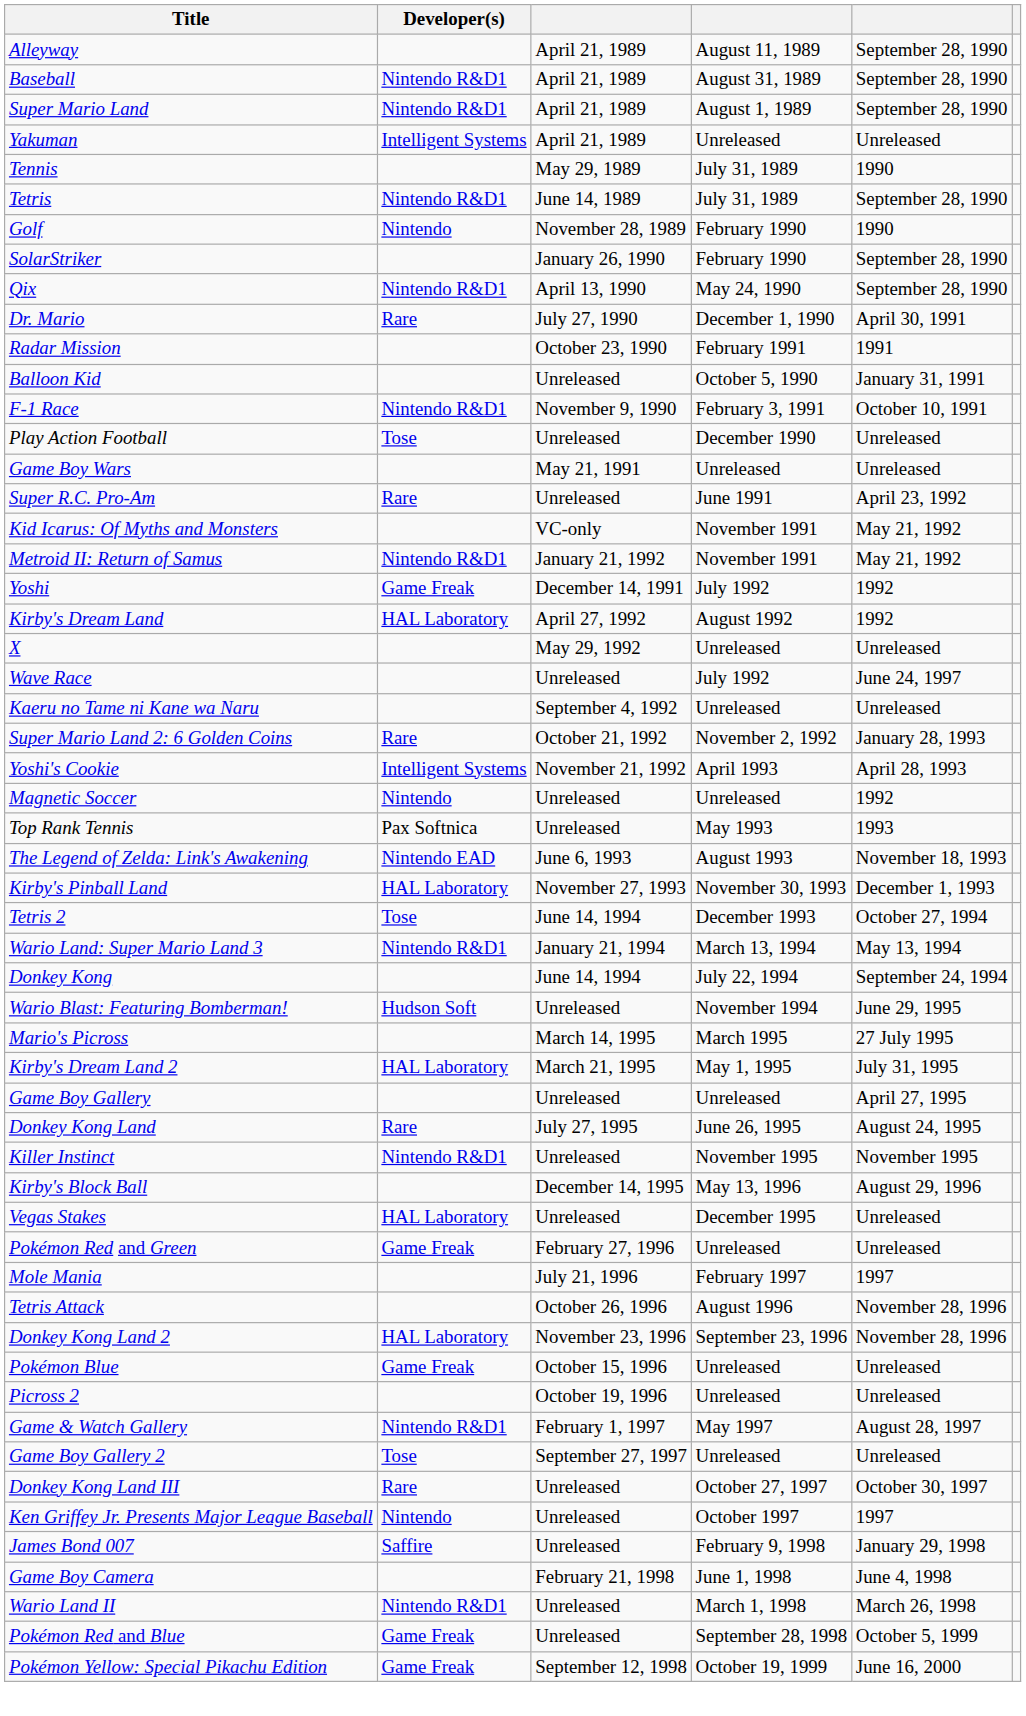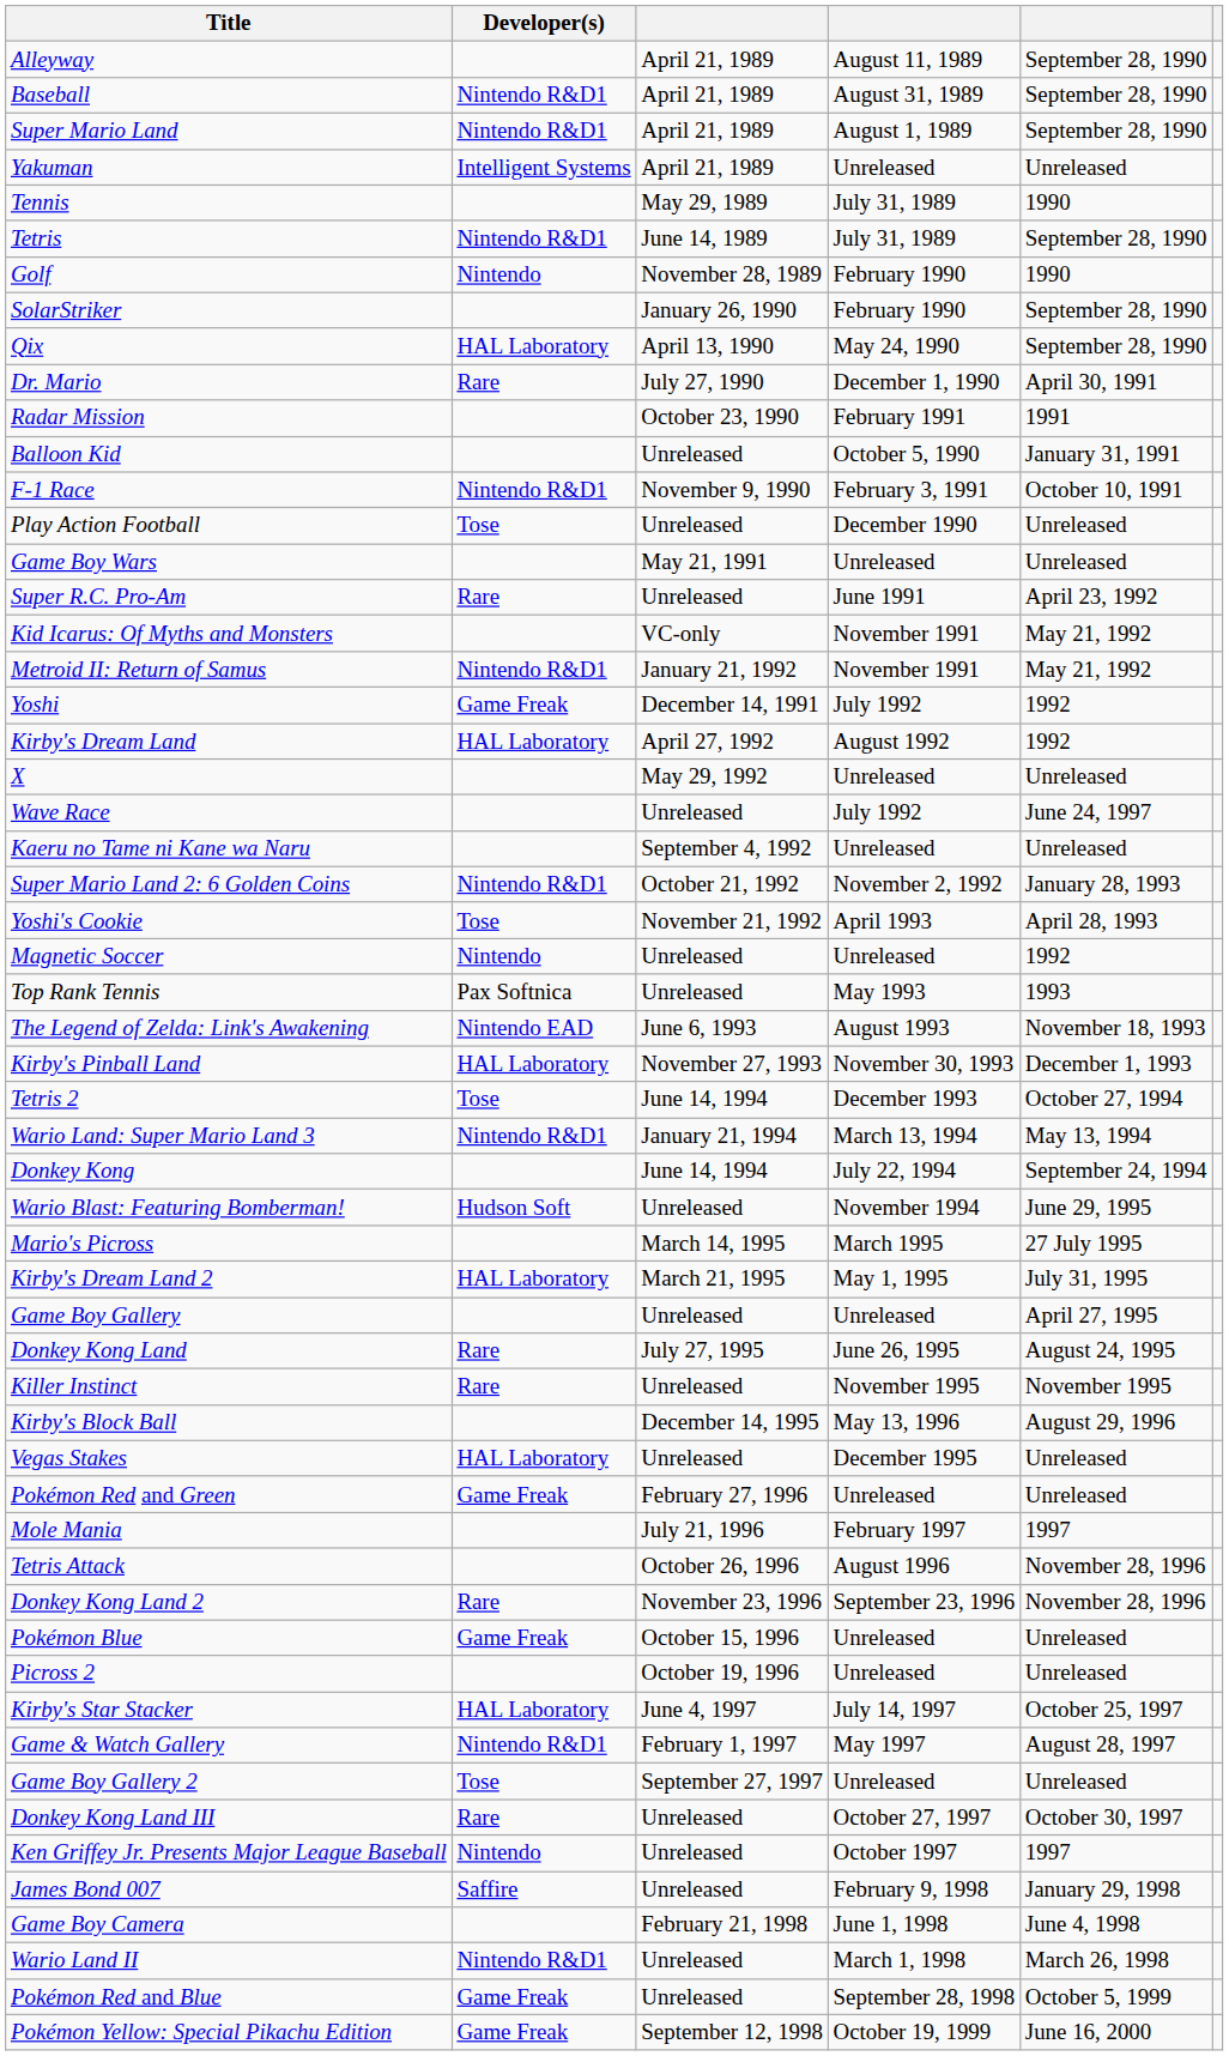 <table class="wikitable plainrowheaders sortable">
 <tr>
 <th scope="col">Title</th>
 <th scope="col">Developer(s)</th>
 <th scope="col" data-sort-type="date"></th>
 <th scope="col" data-sort-type="date"></th>
 <th scope="col" data-sort-type="date"></th>
 <th scope="col" class="unsortable"></th>
 </tr>
 <tr>
 <td><em><a href='#'>Alleyway</a></em></td>
 <td></td>
 <td>April 21, 1989</td>
 <td>August 11, 1989</td>
 <td>September 28, 1990</td>
 <td></td>
 </tr>
 <tr>
 <td><em><a href='#'>Baseball</a></em></td>
 <td><a href='#'>Nintendo R&D1</a></td>
 <td>April 21, 1989</td>
 <td>August 31, 1989</td>
 <td>September 28, 1990</td>
 <td></td>
 </tr>
 <tr>
 <td><em><a href='#'>Super Mario Land</a></em></td>
 <td><a href='#'>Nintendo R&D1</a></td>
 <td>April 21, 1989</td>
 <td>August 1, 1989</td>
 <td>September 28, 1990</td>
 <td></td>
 </tr>
 <tr>
 <td><em><a href='#'>Yakuman</a></em></td>
 <td><a href='#'>Intelligent Systems</a></td>
 <td>April 21, 1989</td>
 <td>Unreleased</td>
 <td>Unreleased</td>
 <td></td>
 </tr>
 <tr>
 <td><em><a href='#'>Tennis</a></em></td>
 <td></td>
 <td>May 29, 1989</td>
 <td>July 31, 1989</td>
 <td>1990</td>
 <td></td>
 </tr>
 <tr>
 <td><em><a href='#'>Tetris</a></em></td>
 <td><a href='#'>Nintendo R&D1</a></td>
 <td>June 14, 1989</td>
 <td>July 31, 1989</td>
 <td>September 28, 1990</td>
 <td></td>
 </tr>
 <tr>
 <td><em><a href='#'>Golf</a></em></td>
 <td><a href='#'>Nintendo</a></td>
 <td>November 28, 1989</td>
 <td>February 1990</td>
 <td>1990</td>
 <td></td>
 </tr>
 <tr>
 <td><em><a href='#'>SolarStriker</a></em></td>
 <td></td>
 <td>January 26, 1990</td>
 <td>February 1990</td>
 <td>September 28, 1990</td>
 <td></td>
 </tr>
 <tr>
 <td><em><a href='#'>Qix</a></em></td>
-<td><a href='#'>Nintendo R&D1</a></td>
+<td><a href='#'>HAL Laboratory</a></td>
 <td>April 13, 1990</td>
 <td>May 24, 1990</td>
 <td>September 28, 1990</td>
 <td></td>
 </tr>
 <tr>
 <td><em><a href='#'>Dr. Mario</a></em></td>
 <td><a href='#'>Rare</a></td>
 <td>July 27, 1990</td>
 <td>December 1, 1990</td>
 <td>April 30, 1991</td>
 <td></td>
 </tr>
 <tr>
 <td><em><a href='#'>Radar Mission</a></em></td>
 <td></td>
 <td>October 23, 1990</td>
 <td>February 1991</td>
 <td>1991</td>
 <td></td>
 </tr>
 <tr>
 <td><em><a href='#'>Balloon Kid</a></em></td>
 <td></td>
 <td>Unreleased</td>
 <td>October 5, 1990</td>
 <td>January 31, 1991</td>
 <td></td>
 </tr>
 <tr>
 <td><em><a href='#'>F-1 Race</a></em></td>
 <td><a href='#'>Nintendo R&D1</a></td>
 <td>November 9, 1990</td>
 <td>February 3, 1991</td>
 <td>October 10, 1991</td>
 <td></td>
 </tr>
 <tr>
 <td><em>Play Action Football</em></td>
 <td><a href='#'>Tose</a></td>
 <td>Unreleased</td>
 <td>December 1990</td>
 <td>Unreleased</td>
 <td></td>
 </tr>
 <tr>
 <td><em><a href='#'>Game Boy Wars</a></em></td>
 <td></td>
 <td>May 21, 1991</td>
 <td>Unreleased</td>
 <td>Unreleased</td>
 <td></td>
 </tr>
 <tr>
 <td><em><a href='#'>Super R.C. Pro-Am</a></em></td>
 <td><a href='#'>Rare</a></td>
 <td>Unreleased</td>
 <td>June 1991</td>
 <td>April 23, 1992</td>
 <td></td>
 </tr>
 <tr>
 <td><em><a href='#'>Kid Icarus: Of Myths and Monsters</a></em></td>
 <td></td>
 <td>VC-only</td>
 <td>November 1991</td>
 <td>May 21, 1992</td>
 <td></td>
 </tr>
 <tr>
 <td><em><a href='#'>Metroid II: Return of Samus</a></em></td>
 <td><a href='#'>Nintendo R&D1</a></td>
 <td>January 21, 1992</td>
 <td>November 1991</td>
 <td>May 21, 1992</td>
 <td></td>
 </tr>
 <tr>
 <td><em><a href='#'>Yoshi</a></em></td>
 <td><a href='#'>Game Freak</a></td>
 <td>December 14, 1991</td>
 <td>July 1992</td>
 <td>1992</td>
 <td></td>
 </tr>
 <tr>
 <td><em><a href='#'>Kirby's Dream Land</a></em></td>
 <td><a href='#'>HAL Laboratory</a></td>
 <td>April 27, 1992</td>
 <td>August 1992</td>
 <td>1992</td>
 <td></td>
 </tr>
 <tr>
 <td><em><a href='#'>X</a></em></td>
 <td></td>
 <td>May 29, 1992</td>
 <td>Unreleased</td>
 <td>Unreleased</td>
 <td></td>
 </tr>
 <tr>
 <td><em><a href='#'>Wave Race</a></em></td>
 <td></td>
 <td>Unreleased</td>
 <td>July 1992</td>
 <td>June 24, 1997</td>
 <td></td>
 </tr>
 <tr>
 <td><em><a href='#'>Kaeru no Tame ni Kane wa Naru</a></em></td>
 <td></td>
 <td>September 4, 1992</td>
 <td>Unreleased</td>
 <td>Unreleased</td>
 <td></td>
 </tr>
 <tr>
 <td><em><a href='#'>Super Mario Land 2: 6 Golden Coins</a></em></td>
-<td><a href='#'>Rare</a></td>
+<td><a href='#'>Nintendo R&D1</a></td>
 <td>October 21, 1992</td>
 <td>November 2, 1992</td>
 <td>January 28, 1993</td>
 <td></td>
 </tr>
 <tr>
 <td><em><a href='#'>Yoshi's Cookie</a></em></td>
-<td><a href='#'>Intelligent Systems</a></td>
+<td><a href='#'>Tose</a></td>
 <td>November 21, 1992</td>
 <td>April 1993</td>
 <td>April 28, 1993</td>
 <td></td>
 </tr>
 <tr>
 <td><em><a href='#'>Magnetic Soccer</a></em></td>
 <td><a href='#'>Nintendo</a></td>
 <td>Unreleased</td>
 <td>Unreleased</td>
 <td>1992</td>
 <td></td>
 </tr>
 <tr>
 <td><em>Top Rank Tennis</em></td>
 <td>Pax Softnica</td>
 <td>Unreleased</td>
 <td>May 1993</td>
 <td>1993</td>
 <td></td>
 </tr>
 <tr>
 <td><em><a href='#'>The Legend of Zelda: Link's Awakening</a></em></td>
 <td><a href='#'>Nintendo EAD</a></td>
 <td>June 6, 1993</td>
 <td>August 1993</td>
 <td>November 18, 1993</td>
 <td></td>
 </tr>
 <tr>
 <td><em><a href='#'>Kirby's Pinball Land</a></em></td>
 <td><a href='#'>HAL Laboratory</a></td>
 <td>November 27, 1993</td>
 <td>November 30, 1993</td>
 <td>December 1, 1993</td>
 <td></td>
 </tr>
 <tr>
 <td><em><a href='#'>Tetris 2</a></em></td>
 <td><a href='#'>Tose</a></td>
 <td>June 14, 1994</td>
 <td>December 1993</td>
 <td>October 27, 1994</td>
 <td></td>
 </tr>
 <tr>
 <td><em><a href='#'>Wario Land: Super Mario Land 3</a></em></td>
 <td><a href='#'>Nintendo R&D1</a></td>
 <td>January 21, 1994</td>
 <td>March 13, 1994</td>
 <td>May 13, 1994</td>
 <td></td>
 </tr>
 <tr>
 <td><em><a href='#'>Donkey Kong</a></em></td>
 <td></td>
 <td>June 14, 1994</td>
 <td>July 22, 1994</td>
 <td>September 24, 1994</td>
 <td></td>
 </tr>
 <tr>
 <td><em><a href='#'>Wario Blast: Featuring Bomberman!</a></em></td>
 <td><a href='#'>Hudson Soft</a></td>
 <td>Unreleased</td>
 <td>November 1994</td>
 <td>June 29, 1995</td>
 <td></td>
 </tr>
 <tr>
 <td><em><a href='#'>Mario's Picross</a></em></td>
 <td></td>
 <td>March 14, 1995</td>
 <td>March 1995</td>
 <td>27 July 1995</td>
 <td></td>
 </tr>
 <tr>
 <td><em><a href='#'>Kirby's Dream Land 2</a></em></td>
 <td><a href='#'>HAL Laboratory</a></td>
 <td>March 21, 1995</td>
 <td>May 1, 1995</td>
 <td>July 31, 1995</td>
 <td></td>
 </tr>
 <tr>
 <td><em><a href='#'>Game Boy Gallery</a></em></td>
 <td></td>
 <td>Unreleased</td>
 <td>Unreleased</td>
 <td>April 27, 1995</td>
 <td></td>
 </tr>
 <tr>
 <td><em><a href='#'>Donkey Kong Land</a></em></td>
 <td><a href='#'>Rare</a></td>
 <td>July 27, 1995</td>
 <td>June 26, 1995</td>
 <td>August 24, 1995</td>
 <td></td>
 </tr>
 <tr>
 <td><em><a href='#'>Killer Instinct</a></em></td>
-<td><a href='#'>Nintendo R&D1</a></td>
+<td><a href='#'>Rare</a></td>
 <td>Unreleased</td>
 <td>November 1995</td>
 <td>November 1995</td>
 <td></td>
 </tr>
 <tr>
 <td><em><a href='#'>Kirby's Block Ball</a></em></td>
 <td></td>
 <td>December 14, 1995</td>
 <td>May 13, 1996</td>
 <td>August 29, 1996</td>
 <td></td>
 </tr>
 <tr>
 <td><em><a href='#'>Vegas Stakes</a></em></td>
 <td><a href='#'>HAL Laboratory</a></td>
 <td>Unreleased</td>
 <td>December 1995</td>
 <td>Unreleased</td>
 <td></td>
 </tr>
 <tr>
 <td><em><a href='#'>Pokémon Red</a></em> <a href='#'>and <em>Green</em></a></td>
 <td><a href='#'>Game Freak</a></td>
 <td>February 27, 1996</td>
 <td>Unreleased</td>
 <td>Unreleased</td>
 <td></td>
 </tr>
 <tr>
 <td><em><a href='#'>Mole Mania</a></em></td>
 <td></td>
 <td>July 21, 1996</td>
 <td>February 1997</td>
 <td>1997</td>
 <td></td>
 </tr>
 <tr>
 <td><em><a href='#'>Tetris Attack</a></em></td>
 <td></td>
 <td>October 26, 1996</td>
 <td>August 1996</td>
 <td>November 28, 1996</td>
 <td></td>
 </tr>
 <tr>
 <td><em><a href='#'>Donkey Kong Land 2</a></em></td>
-<td><a href='#'>HAL Laboratory</a></td>
+<td><a href='#'>Rare</a></td>
 <td>November 23, 1996</td>
 <td>September 23, 1996</td>
 <td>November 28, 1996</td>
 <td></td>
 </tr>
 <tr>
 <td><em><a href='#'>Pokémon Blue</a></em></td>
 <td><a href='#'>Game Freak</a></td>
 <td>October 15, 1996</td>
 <td>Unreleased</td>
 <td>Unreleased</td>
 <td></td>
 </tr>
 <tr>
 <td><em><a href='#'>Picross 2</a></em></td>
 <td></td>
 <td>October 19, 1996</td>
 <td>Unreleased</td>
 <td>Unreleased</td>
+<td></td>
+</tr>
+<tr>
+<td><em><a href='#'>Kirby's Star Stacker</a></em></td>
+<td><a href='#'>HAL Laboratory</a></td>
+<td>June 4, 1997</td>
+<td>July 14, 1997</td>
+<td>October 25, 1997</td>
 <td></td>
 </tr>
 <tr>
 <td><em><a href='#'>Game & Watch Gallery</a></em></td>
 <td><a href='#'>Nintendo R&D1</a></td>
 <td>February 1, 1997</td>
 <td>May 1997</td>
 <td>August 28, 1997</td>
 <td></td>
 </tr>
 <tr>
 <td><em><a href='#'>Game Boy Gallery 2</a></em></td>
 <td><a href='#'>Tose</a></td>
 <td>September 27, 1997</td>
 <td>Unreleased</td>
 <td>Unreleased</td>
 <td></td>
 </tr>
 <tr>
 <td><em><a href='#'>Donkey Kong Land III</a></em></td>
 <td><a href='#'>Rare</a></td>
 <td>Unreleased</td>
 <td>October 27, 1997</td>
 <td>October 30, 1997</td>
 <td></td>
 </tr>
 <tr>
 <td><a href='#'><em>Ken Griffey Jr. Presents Major League Baseball</em></a></td>
 <td><a href='#'>Nintendo</a></td>
 <td>Unreleased</td>
 <td>October 1997</td>
 <td>1997</td>
 <td></td>
 </tr>
 <tr>
 <td><em><a href='#'>James Bond 007</a></em></td>
 <td><a href='#'>Saffire</a></td>
 <td>Unreleased</td>
 <td>February 9, 1998</td>
 <td>January 29, 1998</td>
 <td></td>
 </tr>
 <tr>
 <td><em><a href='#'>Game Boy Camera</a></em></td>
 <td></td>
 <td>February 21, 1998</td>
 <td>June 1, 1998</td>
 <td>June 4, 1998</td>
 <td></td>
 </tr>
 <tr>
 <td><em><a href='#'>Wario Land II</a></em></td>
 <td><a href='#'>Nintendo R&D1</a></td>
 <td>Unreleased</td>
 <td>March 1, 1998</td>
 <td>March 26, 1998</td>
 <td></td>
 </tr>
 <tr>
 <td><a href='#'><em>Pokémon Red</em> and <em>Blue</em></a></td>
 <td><a href='#'>Game Freak</a></td>
 <td>Unreleased</td>
 <td>September 28, 1998</td>
 <td>October 5, 1999</td>
 <td></td>
 </tr>
 <tr>
 <td><em><a href='#'>Pokémon Yellow: Special Pikachu Edition</a></em></td>
 <td><a href='#'>Game Freak</a></td>
 <td>September 12, 1998</td>
 <td>October 19, 1999</td>
 <td>June 16, 2000</td>
 <td></td>
 </tr>
 </table>
